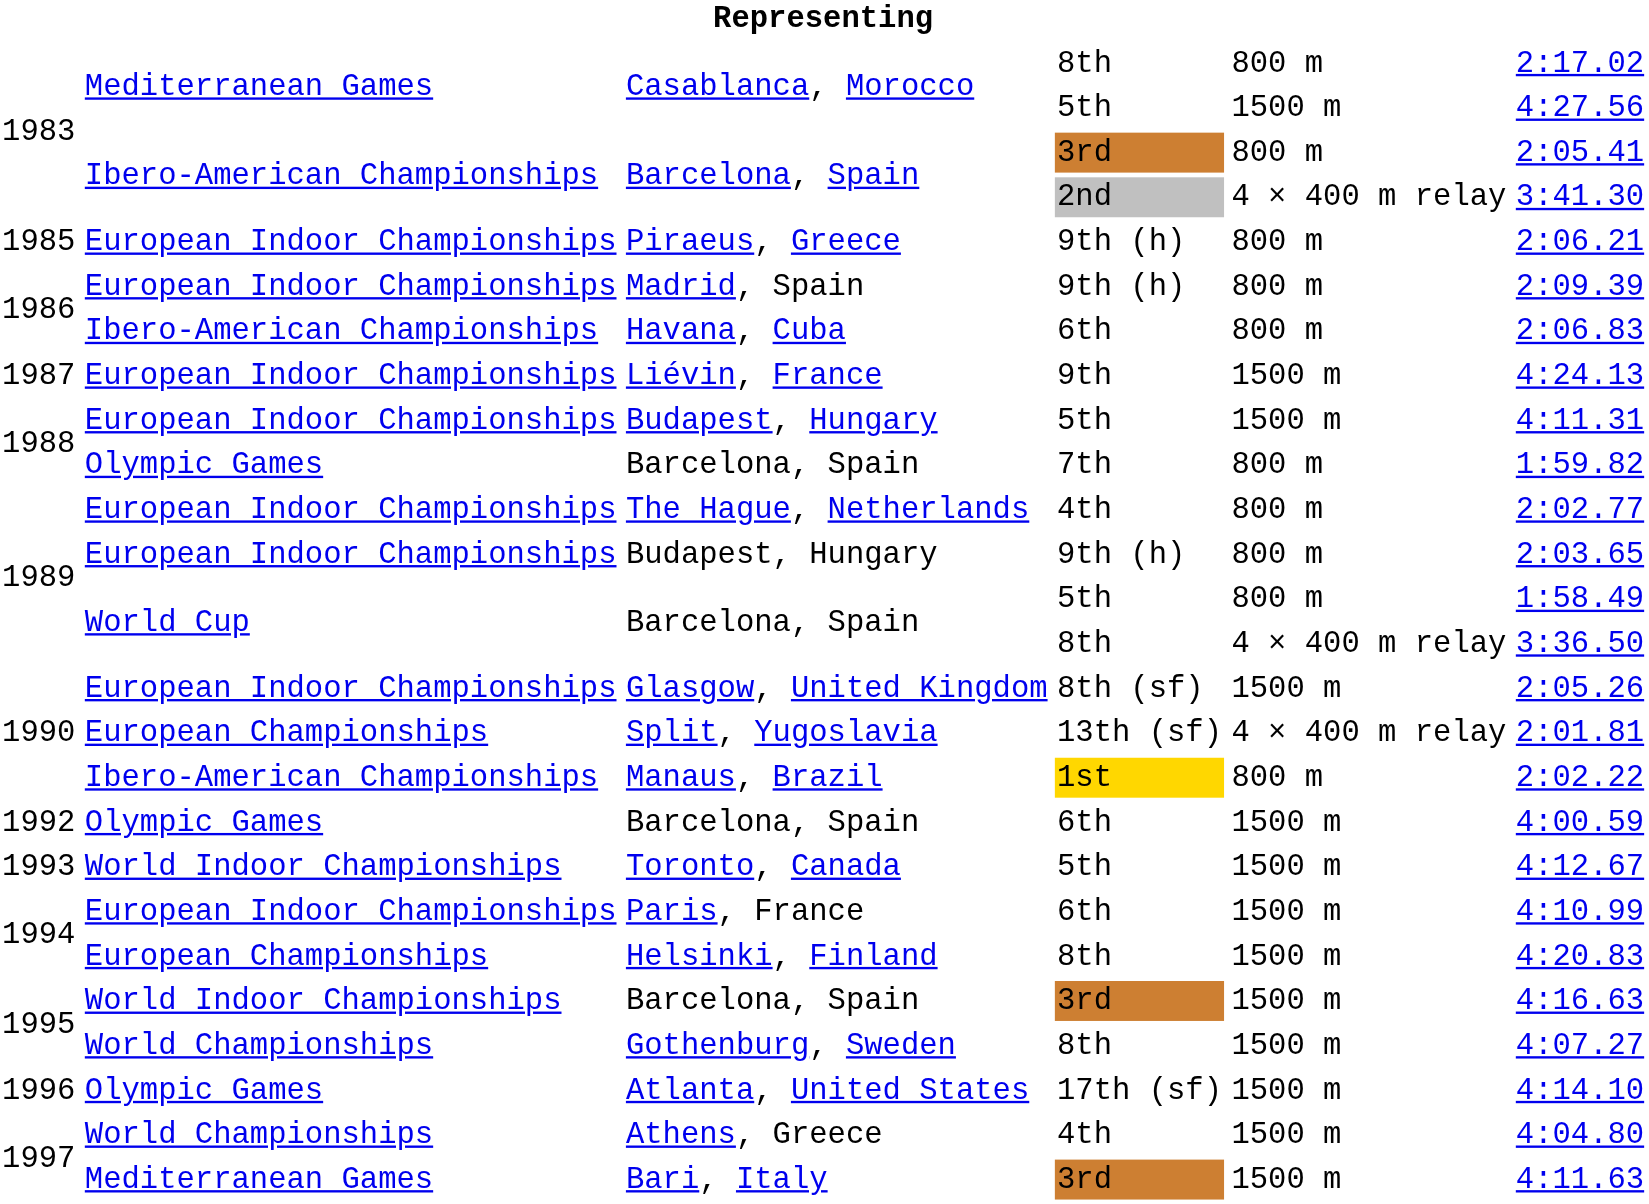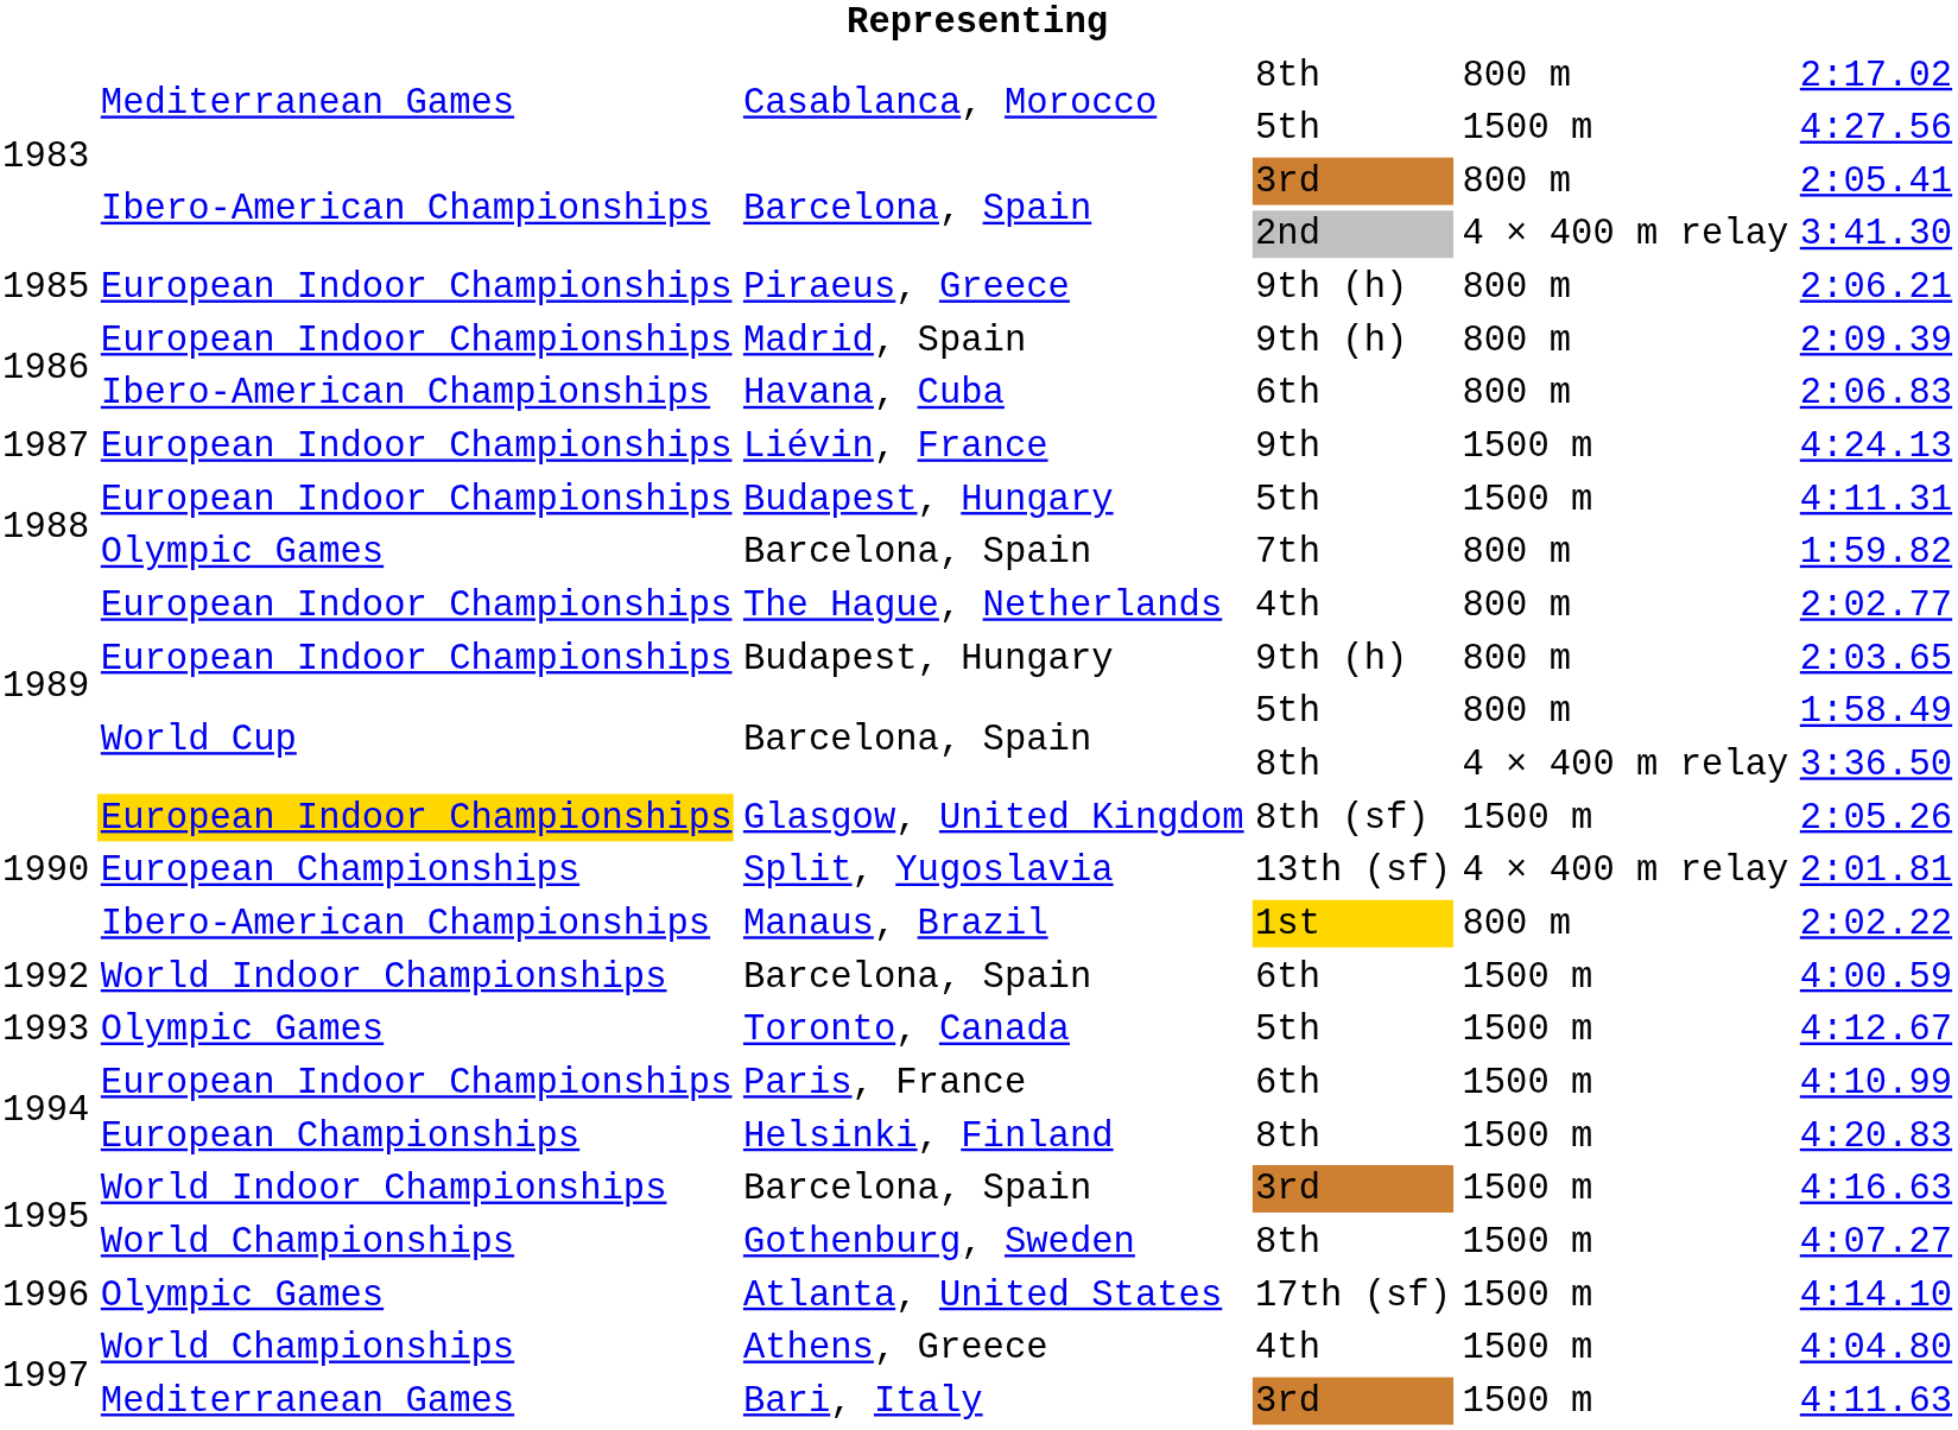 <table>
 <tr>
 <th colspan="6">Representing </th>
 </tr>
 <tr>
 <td rowspan=4>1983</td>
 <td rowspan=2><a href='#'>Mediterranean Games</a></td>
 <td rowspan=2><a href='#'>Casablanca</a>, <a href='#'>Morocco</a></td>
 <td>8th</td>
 <td>800 m</td>
 <td><a href='#'>2:17.02</a></td>
 </tr>
 <tr>
 <td>5th</td>
 <td>1500 m</td>
 <td><a href='#'>4:27.56</a></td>
 </tr>
 <tr>
 <td rowspan=2><a href='#'>Ibero-American Championships</a></td>
 <td rowspan=2><a href='#'>Barcelona</a>, <a href='#'>Spain</a></td>
 <td bgcolor="cd7f32">3rd</td>
 <td>800 m</td>
 <td><a href='#'>2:05.41</a></td>
 </tr>
 <tr>
 <td bgcolor=silver>2nd</td>
 <td>4 × 400 m relay</td>
 <td><a href='#'>3:41.30</a></td>
 </tr>
 <tr>
 <td>1985</td>
 <td><a href='#'>European Indoor Championships</a></td>
 <td><a href='#'>Piraeus</a>, <a href='#'>Greece</a></td>
 <td>9th (h)</td>
 <td>800 m</td>
 <td><a href='#'>2:06.21</a></td>
 </tr>
 <tr>
 <td rowspan=2>1986</td>
 <td><a href='#'>European Indoor Championships</a></td>
 <td><a href='#'>Madrid</a>, Spain</td>
 <td>9th (h)</td>
 <td>800 m</td>
 <td><a href='#'>2:09.39</a></td>
 </tr>
 <tr>
 <td><a href='#'>Ibero-American Championships</a></td>
 <td><a href='#'>Havana</a>, <a href='#'>Cuba</a></td>
 <td>6th</td>
 <td>800 m</td>
 <td><a href='#'>2:06.83</a></td>
 </tr>
 <tr>
 <td>1987</td>
 <td><a href='#'>European Indoor Championships</a></td>
 <td><a href='#'>Liévin</a>, <a href='#'>France</a></td>
 <td>9th</td>
 <td>1500 m</td>
 <td><a href='#'>4:24.13</a></td>
 </tr>
 <tr>
 <td rowspan=2>1988</td>
 <td><a href='#'>European Indoor Championships</a></td>
 <td><a href='#'>Budapest</a>, <a href='#'>Hungary</a></td>
 <td>5th</td>
 <td>1500 m</td>
 <td><a href='#'>4:11.31</a></td>
 </tr>
 <tr>
 <td><a href='#'>Olympic Games</a></td>
 <td>Barcelona, Spain</td>
 <td>7th</td>
 <td>800 m</td>
 <td><a href='#'>1:59.82</a></td>
 </tr>
 <tr>
 <td rowspan=4>1989</td>
 <td><a href='#'>European Indoor Championships</a></td>
 <td><a href='#'>The Hague</a>, <a href='#'>Netherlands</a></td>
 <td>4th</td>
 <td>800 m</td>
 <td><a href='#'>2:02.77</a></td>
 </tr>
 <tr>
 <td><a href='#'>European Indoor Championships</a></td>
 <td>Budapest, Hungary</td>
 <td>9th (h)</td>
 <td>800 m</td>
 <td><a href='#'>2:03.65</a></td>
 </tr>
 <tr>
 <td rowspan=2><a href='#'>World Cup</a></td>
 <td rowspan=2>Barcelona, Spain</td>
 <td>5th</td>
 <td>800 m</td>
 <td><a href='#'>1:58.49</a></td>
 </tr>
 <tr>
 <td>8th</td>
 <td>4 × 400 m relay</td>
 <td><a href='#'>3:36.50</a></td>
 </tr>
 <tr>
 <td rowspan=3>1990</td>
-<td><a href='#'>European Indoor Championships</a></td>
+<td style="background: gold;"><a href='#'>European Indoor Championships</a></td>
 <td><a href='#'>Glasgow</a>, <a href='#'>United Kingdom</a></td>
 <td>8th (sf)</td>
 <td>1500 m</td>
 <td><a href='#'>2:05.26</a></td>
 </tr>
 <tr>
 <td><a href='#'>European Championships</a></td>
 <td><a href='#'>Split</a>, <a href='#'>Yugoslavia</a></td>
 <td>13th (sf)</td>
 <td>4 × 400 m relay</td>
 <td><a href='#'>2:01.81</a></td>
 </tr>
 <tr>
 <td><a href='#'>Ibero-American Championships</a></td>
 <td><a href='#'>Manaus</a>, <a href='#'>Brazil</a></td>
 <td bgcolor=gold>1st</td>
 <td>800 m</td>
 <td><a href='#'>2:02.22</a></td>
 </tr>
 <tr>
 <td>1992</td>
-<td><a href='#'>Olympic Games</a></td>
+<td><a href='#'>World Indoor Championships</a></td>
 <td>Barcelona, Spain</td>
 <td>6th</td>
 <td>1500 m</td>
 <td><a href='#'>4:00.59</a></td>
 </tr>
 <tr>
 <td>1993</td>
-<td><a href='#'>World Indoor Championships</a></td>
+<td><a href='#'>Olympic Games</a></td>
 <td><a href='#'>Toronto</a>, <a href='#'>Canada</a></td>
 <td>5th</td>
 <td>1500 m</td>
 <td><a href='#'>4:12.67</a></td>
 </tr>
 <tr>
 <td rowspan=2>1994</td>
 <td><a href='#'>European Indoor Championships</a></td>
 <td><a href='#'>Paris</a>, France</td>
 <td>6th</td>
 <td>1500 m</td>
 <td><a href='#'>4:10.99</a></td>
 </tr>
 <tr>
 <td><a href='#'>European Championships</a></td>
 <td><a href='#'>Helsinki</a>, <a href='#'>Finland</a></td>
 <td>8th</td>
 <td>1500 m</td>
 <td><a href='#'>4:20.83</a></td>
 </tr>
 <tr>
 <td rowspan=2>1995</td>
 <td><a href='#'>World Indoor Championships</a></td>
 <td>Barcelona, Spain</td>
 <td bgcolor="cd7f32">3rd</td>
 <td>1500 m</td>
 <td><a href='#'>4:16.63</a></td>
 </tr>
 <tr>
 <td><a href='#'>World Championships</a></td>
 <td><a href='#'>Gothenburg</a>, <a href='#'>Sweden</a></td>
 <td>8th</td>
 <td>1500 m</td>
 <td><a href='#'>4:07.27</a></td>
 </tr>
 <tr>
 <td>1996</td>
 <td><a href='#'>Olympic Games</a></td>
 <td><a href='#'>Atlanta</a>, <a href='#'>United States</a></td>
 <td>17th (sf)</td>
 <td>1500 m</td>
 <td><a href='#'>4:14.10</a></td>
 </tr>
 <tr>
 <td rowspan=2>1997</td>
 <td><a href='#'>World Championships</a></td>
 <td><a href='#'>Athens</a>, Greece</td>
 <td>4th</td>
 <td>1500 m</td>
 <td><a href='#'>4:04.80</a></td>
 </tr>
 <tr>
 <td><a href='#'>Mediterranean Games</a></td>
 <td><a href='#'>Bari</a>, <a href='#'>Italy</a></td>
 <td bgcolor="cd7f32">3rd</td>
 <td>1500 m</td>
 <td><a href='#'>4:11.63</a></td>
 </tr>
 </table>
